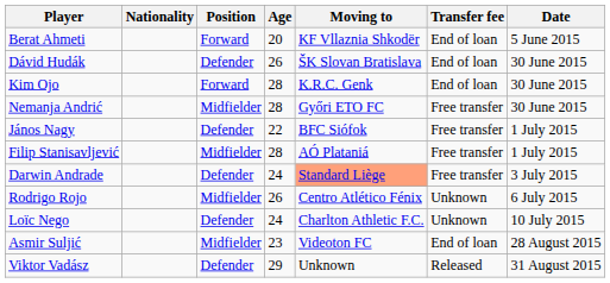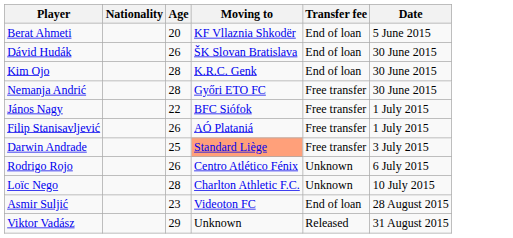 <table class="wikitable">
 <tr>
 <th>Player</th>
 <th>Nationality</th>
-<th>Position</th>
 <th>Age</th>
 <th>Moving to</th>
 <th>Transfer fee</th>
 <th>Date</th>
 </tr>
 <tr>
 <td><a href='#'>Berat Ahmeti</a></td>
 <td></td>
-<td><a href='#'>Forward</a></td>
 <td>20</td>
 <td> <a href='#'>KF Vllaznia Shkodër</a></td>
 <td>End of loan</td>
 <td>5 June 2015</td>
 </tr>
 <tr>
 <td><a href='#'>Dávid Hudák</a></td>
 <td></td>
-<td><a href='#'>Defender</a></td>
 <td>26</td>
 <td> <a href='#'>ŠK Slovan Bratislava</a></td>
 <td>End of loan</td>
 <td>30 June 2015</td>
 </tr>
 <tr>
 <td><a href='#'>Kim Ojo</a></td>
 <td></td>
-<td><a href='#'>Forward</a></td>
 <td>28</td>
 <td> <a href='#'>K.R.C. Genk</a></td>
 <td>End of loan</td>
 <td>30 June 2015</td>
 </tr>
 <tr>
 <td><a href='#'>Nemanja Andrić</a></td>
 <td></td>
-<td><a href='#'>Midfielder</a></td>
 <td>28</td>
 <td> <a href='#'>Győri ETO FC</a></td>
 <td>Free transfer</td>
 <td>30 June 2015</td>
 </tr>
 <tr>
 <td><a href='#'>János Nagy</a></td>
 <td></td>
-<td><a href='#'>Defender</a></td>
 <td>22</td>
 <td> <a href='#'>BFC Siófok</a></td>
 <td>Free transfer</td>
 <td>1 July 2015</td>
 </tr>
 <tr>
 <td><a href='#'>Filip Stanisavljević</a></td>
 <td></td>
-<td><a href='#'>Midfielder</a></td>
-<td>28</td>
+<td>26</td>
 <td> <a href='#'>AÓ Plataniá</a></td>
 <td>Free transfer</td>
 <td>1 July 2015</td>
 </tr>
 <tr>
 <td><a href='#'>Darwin Andrade</a></td>
 <td></td>
-<td><a href='#'>Defender</a></td>
-<td>24</td>
+<td>25</td>
 <td style="background: lightsalmon;"> <a href='#'>Standard Liège</a></td>
 <td>Free transfer</td>
 <td>3 July 2015</td>
 </tr>
 <tr>
 <td><a href='#'>Rodrigo Rojo</a></td>
 <td></td>
-<td><a href='#'>Midfielder</a></td>
 <td>26</td>
 <td> <a href='#'>Centro Atlético Fénix</a></td>
 <td>Unknown</td>
 <td>6 July 2015</td>
 </tr>
 <tr>
 <td><a href='#'>Loïc Nego</a></td>
 <td></td>
-<td><a href='#'>Defender</a></td>
-<td>24</td>
+<td>28</td>
 <td> <a href='#'>Charlton Athletic F.C.</a></td>
 <td>Unknown</td>
 <td>10 July 2015</td>
 </tr>
 <tr>
 <td><a href='#'>Asmir Suljić</a></td>
 <td></td>
-<td><a href='#'>Midfielder</a></td>
 <td>23</td>
 <td> <a href='#'>Videoton FC</a></td>
 <td>End of loan</td>
 <td>28 August 2015</td>
 </tr>
 <tr>
 <td><a href='#'>Viktor Vadász</a></td>
 <td></td>
-<td><a href='#'>Defender</a></td>
 <td>29</td>
 <td>Unknown</td>
 <td>Released</td>
 <td>31 August 2015</td>
 </tr>
 </table>
